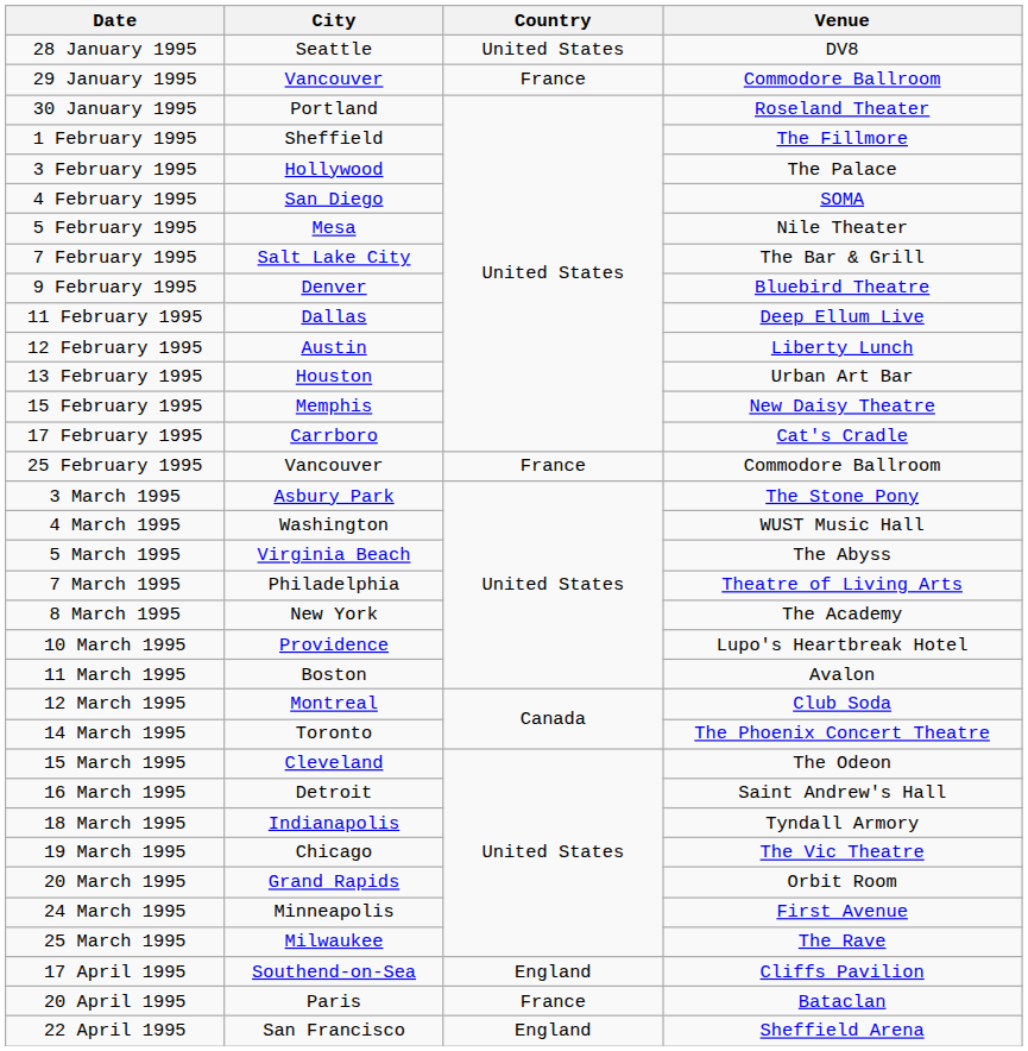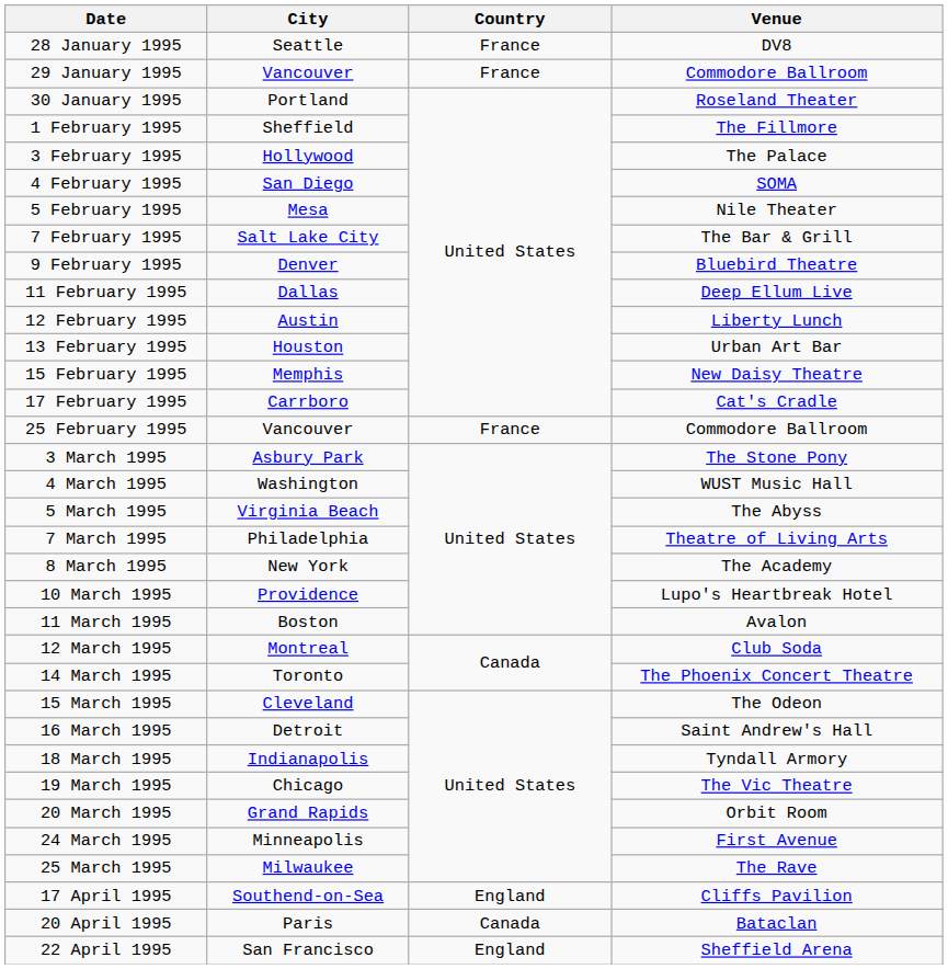 <table class="wikitable" style="text-align:center;">
 <tr>
 <th width="150">Date</th>
 <th width="150">City</th>
 <th width="150">Country</th>
 <th width="250">Venue</th>
 </tr>
 <tr>
 <td>28 January 1995</td>
 <td>Seattle</td>
-<td>United States</td>
+<td>France</td>
 <td>DV8</td>
 </tr>
 <tr>
 <td>29 January 1995</td>
 <td><a href='#'>Vancouver</a></td>
 <td>France</td>
 <td><a href='#'>Commodore Ballroom</a></td>
 </tr>
 <tr>
 <td>30 January 1995</td>
 <td>Portland</td>
 <td rowspan="12">United States</td>
 <td><a href='#'>Roseland Theater</a></td>
 </tr>
 <tr>
 <td>1 February 1995</td>
 <td>Sheffield</td>
 <td><a href='#'>The Fillmore</a></td>
 </tr>
 <tr>
 <td>3 February 1995</td>
 <td><a href='#'>Hollywood</a></td>
 <td>The Palace</td>
 </tr>
 <tr>
 <td>4 February 1995</td>
 <td><a href='#'>San Diego</a></td>
 <td><a href='#'>SOMA</a></td>
 </tr>
 <tr>
 <td>5 February 1995</td>
 <td><a href='#'>Mesa</a></td>
 <td>Nile Theater</td>
 </tr>
 <tr>
 <td>7 February 1995</td>
 <td><a href='#'>Salt Lake City</a></td>
 <td>The Bar & Grill</td>
 </tr>
 <tr>
 <td>9 February 1995</td>
 <td><a href='#'>Denver</a></td>
 <td><a href='#'>Bluebird Theatre</a></td>
 </tr>
 <tr>
 <td>11 February 1995</td>
 <td><a href='#'>Dallas</a></td>
 <td><a href='#'>Deep Ellum Live</a></td>
 </tr>
 <tr>
 <td>12 February 1995</td>
 <td><a href='#'>Austin</a></td>
 <td><a href='#'>Liberty Lunch</a></td>
 </tr>
 <tr>
 <td>13 February 1995</td>
 <td><a href='#'>Houston</a></td>
 <td>Urban Art Bar</td>
 </tr>
 <tr>
 <td>15 February 1995</td>
 <td><a href='#'>Memphis</a></td>
 <td><a href='#'>New Daisy Theatre</a></td>
 </tr>
 <tr>
 <td>17 February 1995</td>
 <td><a href='#'>Carrboro</a></td>
 <td><a href='#'>Cat's Cradle</a></td>
 </tr>
 <tr>
 <td>25 February 1995</td>
 <td>Vancouver</td>
 <td>France</td>
 <td>Commodore Ballroom</td>
 </tr>
 <tr>
 <td>3 March 1995</td>
 <td><a href='#'>Asbury Park</a></td>
 <td rowspan="7">United States</td>
 <td><a href='#'>The Stone Pony</a></td>
 </tr>
 <tr>
 <td>4 March 1995</td>
 <td>Washington</td>
 <td>WUST Music Hall</td>
 </tr>
 <tr>
 <td>5 March 1995</td>
 <td><a href='#'>Virginia Beach</a></td>
 <td>The Abyss</td>
 </tr>
 <tr>
 <td>7 March 1995</td>
 <td>Philadelphia</td>
 <td><a href='#'>Theatre of Living Arts</a></td>
 </tr>
 <tr>
 <td>8 March 1995</td>
 <td>New York</td>
 <td>The Academy</td>
 </tr>
 <tr>
 <td>10 March 1995</td>
 <td><a href='#'>Providence</a></td>
 <td>Lupo's Heartbreak Hotel</td>
 </tr>
 <tr>
 <td>11 March 1995</td>
 <td>Boston</td>
 <td>Avalon</td>
 </tr>
 <tr>
 <td>12 March 1995</td>
 <td><a href='#'>Montreal</a></td>
 <td rowspan="2">Canada</td>
 <td><a href='#'>Club Soda</a></td>
 </tr>
 <tr>
 <td>14 March 1995</td>
 <td>Toronto</td>
 <td><a href='#'>The Phoenix Concert Theatre</a></td>
 </tr>
 <tr>
 <td>15 March 1995</td>
 <td><a href='#'>Cleveland</a></td>
 <td rowspan="7">United States</td>
 <td>The Odeon</td>
 </tr>
 <tr>
 <td>16 March 1995</td>
 <td>Detroit</td>
 <td>Saint Andrew's Hall</td>
 </tr>
 <tr>
 <td>18 March 1995</td>
 <td><a href='#'>Indianapolis</a></td>
 <td>Tyndall Armory</td>
 </tr>
 <tr>
 <td>19 March 1995</td>
 <td>Chicago</td>
 <td><a href='#'>The Vic Theatre</a></td>
 </tr>
 <tr>
 <td>20 March 1995</td>
 <td><a href='#'>Grand Rapids</a></td>
 <td>Orbit Room</td>
 </tr>
 <tr>
 <td>24 March 1995</td>
 <td>Minneapolis</td>
 <td><a href='#'>First Avenue</a></td>
 </tr>
 <tr>
 <td>25 March 1995</td>
 <td><a href='#'>Milwaukee</a></td>
 <td><a href='#'>The Rave</a></td>
 </tr>
 <tr>
 <td>17 April 1995</td>
 <td><a href='#'>Southend-on-Sea</a></td>
 <td>England</td>
 <td><a href='#'>Cliffs Pavilion</a></td>
 </tr>
 <tr>
 <td>20 April 1995</td>
 <td>Paris</td>
-<td>France</td>
+<td>Canada</td>
 <td><a href='#'>Bataclan</a></td>
 </tr>
 <tr>
 <td>22 April 1995</td>
 <td>San Francisco</td>
 <td>England</td>
 <td><a href='#'>Sheffield Arena</a></td>
 </tr>
 </table>
